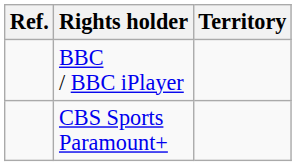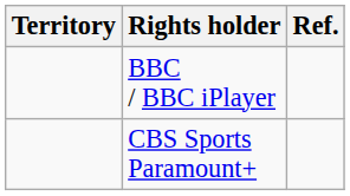 <table class="wikitable">
 <tr>
+<th>Territory</th>
+<th>Rights holder</th>
 <th>Ref.</th>
-<th>Rights holder</th>
-<th>Territory</th>
 </tr>
 <tr>
 <td></td>
 <td><a href='#'>BBC</a><br> / <a href='#'>BBC iPlayer</a> </td>
 <td></td>
 </tr>
 <tr>
 <td></td>
 <td><a href='#'>CBS Sports</a><br><a href='#'>Paramount+</a></td>
 <td></td>
 </tr>
 </table>
